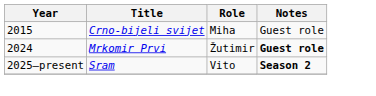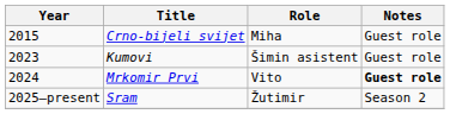 <table class="wikitable sortable">
 <tr>
 <th>Year</th>
 <th>Title</th>
 <th>Role</th>
 <th class="unsortable">Notes</th>
 </tr>
 <tr>
 <td>2015</td>
 <td><em><a href='#'>Crno-bijeli svijet</a></em></td>
 <td>Miha</td>
 <td>Guest role</td>
 </tr>
 <tr>
+<td>2023</td>
+<td><em>Kumovi</em></td>
+<td>Šimin asistent</td>
+<td>Guest role</td>
+</tr>
+<tr>
 <td>2024</td>
 <td><em><a href='#'>Mrkomir Prvi</a></em></td>
-<td>Žutimir</td>
+<td>Vito</td>
 <td><strong>Guest role</strong></td>
 </tr>
 <tr>
 <td>2025–present</td>
 <td><em><a href='#'>Sram</a></em></td>
-<td>Vito</td>
-<td><strong>Season 2</strong></td>
+<td>Žutimir</td>
+<td>Season 2</td>
 </tr>
 <tr>
 </tr>
 </table>
